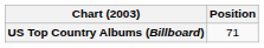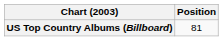 <table class="wikitable plainrowheaders" style="text-align:center">
 <tr>
 <th scope="col">Chart (2003)</th>
 <th scope="col">Position</th>
 </tr>
 <tr>
 <th scope="row">US Top Country Albums (<em>Billboard</em>)</th>
-<td>71</td>
+<td>81</td>
 </tr>
 </table>
